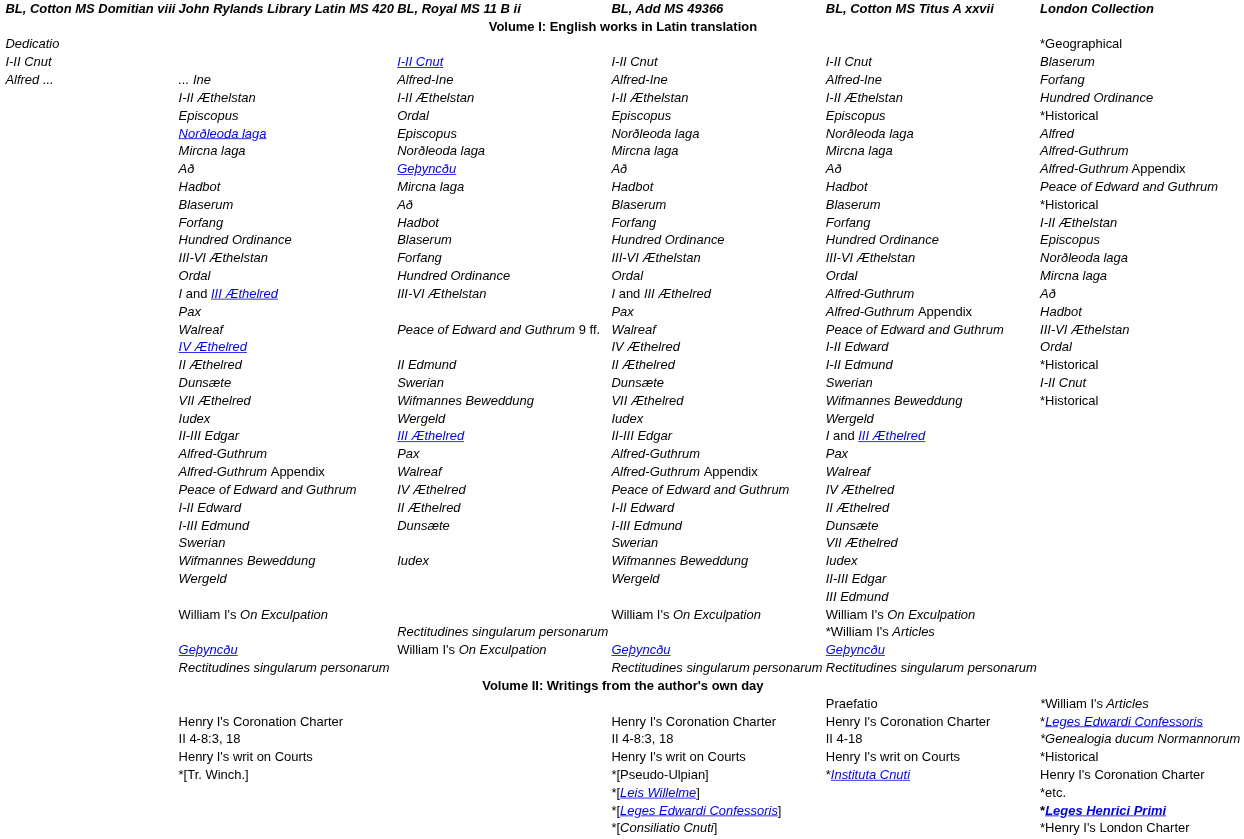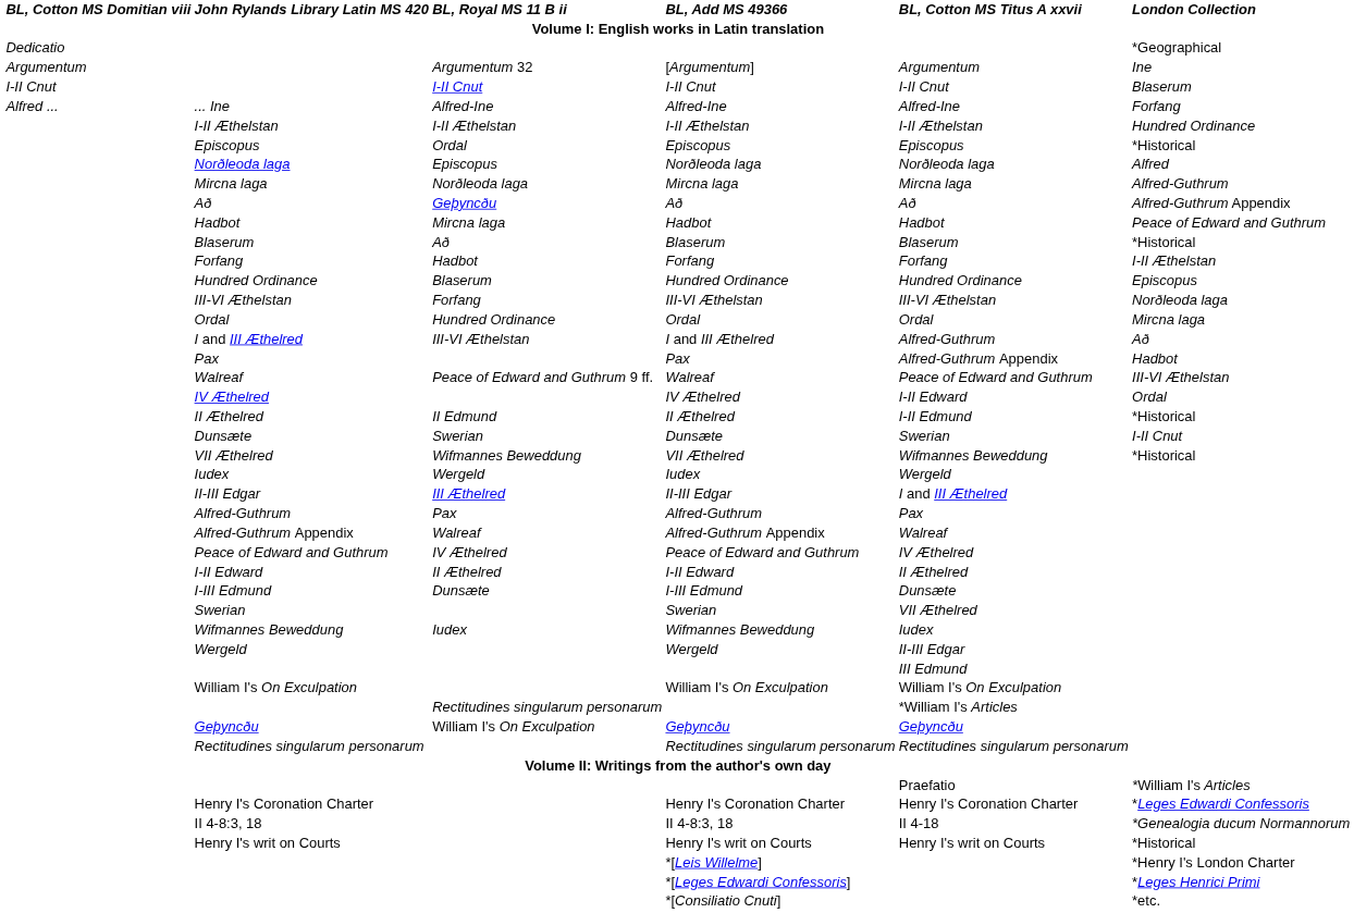 <table>
 <tr>
 <td><strong><em>BL, Cotton MS Domitian viii</em></strong></td>
 <td><strong><em>John Rylands Library Latin MS 420</em></strong></td>
 <td><strong><em>BL, Royal MS 11 B ii</em></strong></td>
 <td><strong><em>BL, Add MS 49366</em></strong></td>
 <td><strong><em>BL, Cotton MS Titus A xxvii</em></strong></td>
 <td><strong><em>London Collection</em></strong></td>
 </tr>
 <tr>
 <td colspan="6" style="text-align:center;"><strong>Volume I: English works in Latin translation</strong></td>
 </tr>
 <tr>
 <td><em>Dedicatio</em></td>
 <td></td>
 <td></td>
 <td></td>
 <td></td>
 <td>*Geographical</td>
+</tr>
+<tr>
+<td><em>Argumentum</em></td>
+<td></td>
+<td><em>Argumentum</em> 32</td>
+<td>[<em>Argumentum</em>]</td>
+<td><em>Argumentum</em></td>
+<td><em>Ine</em></td>
 </tr>
 <tr>
 <td><em>I-II Cnut</em></td>
 <td></td>
 <td><em><a href='#'>I-II Cnut</a></em></td>
 <td><em>I-II Cnut</em></td>
 <td><em>I-II Cnut</em></td>
 <td><em>Blaserum</em></td>
 </tr>
 <tr>
 <td><em>Alfred ...</em></td>
 <td><em>... Ine</em></td>
 <td><em>Alfred-Ine</em></td>
 <td><em>Alfred-Ine</em></td>
 <td><em>Alfred-Ine</em></td>
 <td><em>Forfang</em></td>
 </tr>
 <tr>
 <td></td>
 <td><em>I-II Æthelstan</em></td>
 <td><em>I-II Æthelstan</em></td>
 <td><em>I-II Æthelstan</em></td>
 <td><em>I-II Æthelstan</em></td>
 <td><em>Hundred Ordinance</em></td>
 </tr>
 <tr>
 <td></td>
 <td><em>Episcopus</em></td>
 <td><em>Ordal</em></td>
 <td><em>Episcopus</em></td>
 <td><em>Episcopus</em></td>
 <td>*Historical</td>
 </tr>
 <tr>
 <td></td>
 <td><em><a href='#'>Norðleoda laga</a></em></td>
 <td><em>Episcopus</em></td>
 <td><em>Norðleoda laga</em></td>
 <td><em>Norðleoda laga</em></td>
 <td><em>Alfred</em></td>
 </tr>
 <tr>
 <td></td>
 <td><em>Mircna laga</em></td>
 <td><em>Norðleoda laga</em></td>
 <td><em>Mircna laga</em></td>
 <td><em>Mircna laga</em></td>
 <td><em>Alfred-Guthrum</em></td>
 </tr>
 <tr>
 <td></td>
 <td><em>Að</em></td>
 <td><em><a href='#'>Geþyncðu</a></em></td>
 <td><em>Að</em></td>
 <td><em>Að</em></td>
 <td><em>Alfred-Guthrum</em> Appendix</td>
 </tr>
 <tr>
 <td></td>
 <td><em>Hadbot</em></td>
 <td><em>Mircna laga</em></td>
 <td><em>Hadbot</em></td>
 <td><em>Hadbot</em></td>
 <td><em>Peace of Edward and Guthrum</em></td>
 </tr>
 <tr>
 <td></td>
 <td><em>Blaserum</em></td>
 <td><em>Að</em></td>
 <td><em>Blaserum</em></td>
 <td><em>Blaserum</em></td>
 <td>*Historical</td>
 </tr>
 <tr>
 <td></td>
 <td><em>Forfang</em></td>
 <td><em>Hadbot</em></td>
 <td><em>Forfang</em></td>
 <td><em>Forfang</em></td>
 <td><em>I-II Æthelstan</em></td>
 </tr>
 <tr>
 <td></td>
 <td><em>Hundred Ordinance</em></td>
 <td><em>Blaserum</em></td>
 <td><em>Hundred Ordinance</em></td>
 <td><em>Hundred Ordinance</em></td>
 <td><em>Episcopus</em></td>
 </tr>
 <tr>
 <td></td>
 <td><em>III-VI Æthelstan</em></td>
 <td><em>Forfang</em></td>
 <td><em>III-VI Æthelstan</em></td>
 <td><em>III-VI Æthelstan</em></td>
 <td><em>Norðleoda laga</em></td>
 </tr>
 <tr>
 <td></td>
 <td><em>Ordal</em></td>
 <td><em>Hundred Ordinance</em></td>
 <td><em>Ordal</em></td>
 <td><em>Ordal</em></td>
 <td><em>Mircna laga</em></td>
 </tr>
 <tr>
 <td></td>
 <td><em>I</em> and <em><a href='#'>III Æthelred</a></em></td>
 <td><em>III-VI Æthelstan</em></td>
 <td><em>I</em> and <em>III Æthelred</em></td>
 <td><em>Alfred-Guthrum</em></td>
 <td><em>Að</em></td>
 </tr>
 <tr>
 <td></td>
 <td><em>Pax</em></td>
 <td></td>
 <td><em>Pax</em></td>
 <td><em>Alfred-Guthrum </em>Appendix</td>
 <td><em>Hadbot</em></td>
 </tr>
 <tr>
 <td></td>
 <td><em>Walreaf</em></td>
 <td><em>Peace of Edward and Guthrum</em> 9 ff.</td>
 <td><em>Walreaf</em></td>
 <td><em>Peace of Edward and Guthrum</em></td>
 <td><em>III-VI Æthelstan</em></td>
 </tr>
 <tr>
 <td></td>
 <td><em><a href='#'>IV Æthelred</a></em></td>
 <td></td>
 <td><em>IV Æthelred</em></td>
 <td><em>I-II Edward</em></td>
 <td><em>Ordal</em></td>
 </tr>
 <tr>
 <td></td>
 <td><em>II Æthelred</em></td>
 <td><em>II Edmund</em></td>
 <td><em>II Æthelred</em></td>
 <td><em>I-II Edmund</em></td>
 <td>*Historical</td>
 </tr>
 <tr>
 <td></td>
 <td><em>Dunsæte</em></td>
 <td><em>Swerian</em></td>
 <td><em>Dunsæte</em></td>
 <td><em>Swerian</em></td>
 <td><em>I-II Cnut</em></td>
 </tr>
 <tr>
 <td></td>
 <td><em>VII Æthelred</em></td>
 <td><em>Wifmannes Beweddung</em></td>
 <td><em>VII Æthelred</em></td>
 <td><em>Wifmannes Beweddung</em></td>
 <td>*Historical</td>
 </tr>
 <tr>
 <td></td>
 <td><em>Iudex</em></td>
 <td><em>Wergeld</em></td>
 <td><em>Iudex</em></td>
 <td><em>Wergeld</em></td>
 <td></td>
 </tr>
 <tr>
 <td></td>
 <td><em>II-III Edgar</em></td>
 <td><em><a href='#'>III Æthelred</a></em></td>
 <td><em>II-III Edgar</em></td>
 <td><em>I</em> and <em><a href='#'>III Æthelred</a></em></td>
 <td></td>
 </tr>
 <tr>
 <td></td>
 <td><em>Alfred-Guthrum</em></td>
 <td><em>Pax</em></td>
 <td><em>Alfred-Guthrum</em></td>
 <td><em>Pax</em></td>
 <td></td>
 </tr>
 <tr>
 <td></td>
 <td><em>Alfred-Guthrum </em>Appendix</td>
 <td><em>Walreaf</em></td>
 <td><em>Alfred-Guthrum </em>Appendix</td>
 <td><em>Walreaf</em></td>
 <td></td>
 </tr>
 <tr>
 <td></td>
 <td><em>Peace of Edward and Guthrum</em></td>
 <td><em>IV Æthelred</em></td>
 <td><em>Peace of Edward and Guthrum</em></td>
 <td><em>IV Æthelred</em></td>
 <td></td>
 </tr>
 <tr>
 <td></td>
 <td><em>I-II Edward</em></td>
 <td><em>II Æthelred</em></td>
 <td><em>I-II Edward</em></td>
 <td><em>II Æthelred</em></td>
 <td></td>
 </tr>
 <tr>
 <td></td>
 <td><em>I-III Edmund</em></td>
 <td><em>Dunsæte</em></td>
 <td><em>I-III Edmund</em></td>
 <td><em>Dunsæte</em></td>
 <td></td>
 </tr>
 <tr>
 <td></td>
 <td><em>Swerian</em></td>
 <td></td>
 <td><em>Swerian</em></td>
 <td><em>VII Æthelred</em></td>
 <td></td>
 </tr>
 <tr>
 <td></td>
 <td><em>Wifmannes Beweddung</em></td>
 <td><em>Iudex</em></td>
 <td><em>Wifmannes Beweddung</em></td>
 <td><em>Iudex</em></td>
 <td></td>
 </tr>
 <tr>
 <td></td>
 <td><em>Wergeld</em></td>
 <td></td>
 <td><em>Wergeld</em></td>
 <td><em>II-III Edgar</em></td>
 <td></td>
 </tr>
 <tr>
 <td></td>
 <td></td>
 <td></td>
 <td></td>
 <td><em>III Edmund</em></td>
 <td></td>
 </tr>
 <tr>
 <td></td>
 <td>William I's <em>On Exculpation</em></td>
 <td></td>
 <td>William I's <em>On Exculpation</em></td>
 <td>William I's <em>On Exculpation</em></td>
 <td></td>
 </tr>
 <tr>
 <td></td>
 <td></td>
 <td><em>Rectitudines singularum personarum</em></td>
 <td></td>
 <td>*William I's <em>Articles</em></td>
 <td></td>
 </tr>
 <tr>
 <td></td>
 <td><em><a href='#'>Geþyncðu</a></em></td>
 <td>William I's <em>On Exculpation</em></td>
 <td><em><a href='#'>Geþyncðu</a></em></td>
 <td><em><a href='#'>Geþyncðu</a></em></td>
 <td></td>
 </tr>
 <tr>
 <td></td>
 <td><em>Rectitudines singularum personarum</em></td>
 <td></td>
 <td><em>Rectitudines singularum personarum</em></td>
 <td><em>Rectitudines singularum personarum</em></td>
 <td></td>
 </tr>
 <tr>
 <td colspan="6" style="text-align:center;"><strong>Volume II: Writings from the author's own day</strong></td>
 </tr>
 <tr>
 <td></td>
 <td></td>
 <td></td>
 <td></td>
 <td>Praefatio</td>
 <td><em>*</em>William I's<em> Articles</em></td>
 </tr>
 <tr>
 <td></td>
 <td>Henry I's Coronation Charter</td>
 <td></td>
 <td>Henry I's Coronation Charter</td>
 <td>Henry I's Coronation Charter</td>
 <td>*<em><a href='#'>Leges Edwardi Confessoris</a></em></td>
 </tr>
 <tr>
 <td></td>
 <td>II 4-8:3, 18</td>
 <td></td>
 <td>II 4-8:3, 18</td>
 <td>II 4-18</td>
 <td><em>*Genealogia ducum Normannorum</em></td>
 </tr>
 <tr>
 <td></td>
 <td>Henry I's writ on Courts</td>
 <td></td>
 <td>Henry I's writ on Courts</td>
 <td>Henry I's writ on Courts</td>
 <td>*Historical</td>
 </tr>
 <tr>
 <td></td>
-<td>*[Tr. Winch.]</td>
-<td></td>
-<td>*[Pseudo-Ulpian]</td>
-<td>*<em><a href='#'>Instituta Cnuti</a></em></td>
-<td>Henry I's Coronation Charter</td>
-</tr>
-<tr>
-<td></td>
 <td></td>
 <td></td>
 <td>*[<em><a href='#'>Leis Willelme</a></em>]</td>
 <td></td>
-<td>*etc.</td>
+<td>*Henry I's London Charter</td>
 </tr>
 <tr>
 <td></td>
 <td></td>
 <td></td>
 <td>*[<em><a href='#'>Leges Edwardi Confessoris</a></em>]</td>
 <td></td>
-<td><strong>*<em><a href='#'>Leges Henrici Primi</a></em></strong></td>
+<td>*<em><a href='#'>Leges Henrici Primi</a></em></td>
 </tr>
 <tr>
 <td></td>
 <td></td>
 <td></td>
 <td>*[<em>Consiliatio Cnuti</em>]</td>
 <td></td>
-<td>*Henry I's London Charter</td>
+<td>*etc.</td>
 </tr>
 </table>
